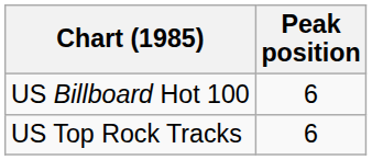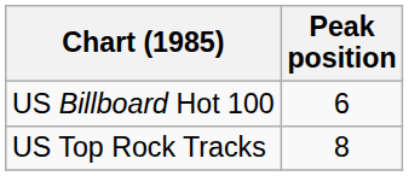 <table class="wikitable">
 <tr>
 <th>Chart (1985)</th>
 <th>Peak<br>position</th>
 </tr>
 <tr>
 <td>US <em>Billboard</em> Hot 100</td>
 <td align="center">6</td>
 </tr>
 <tr>
 <td>US Top Rock Tracks</td>
-<td align="center">6</td>
+<td align="center">8</td>
 </tr>
 </table>
